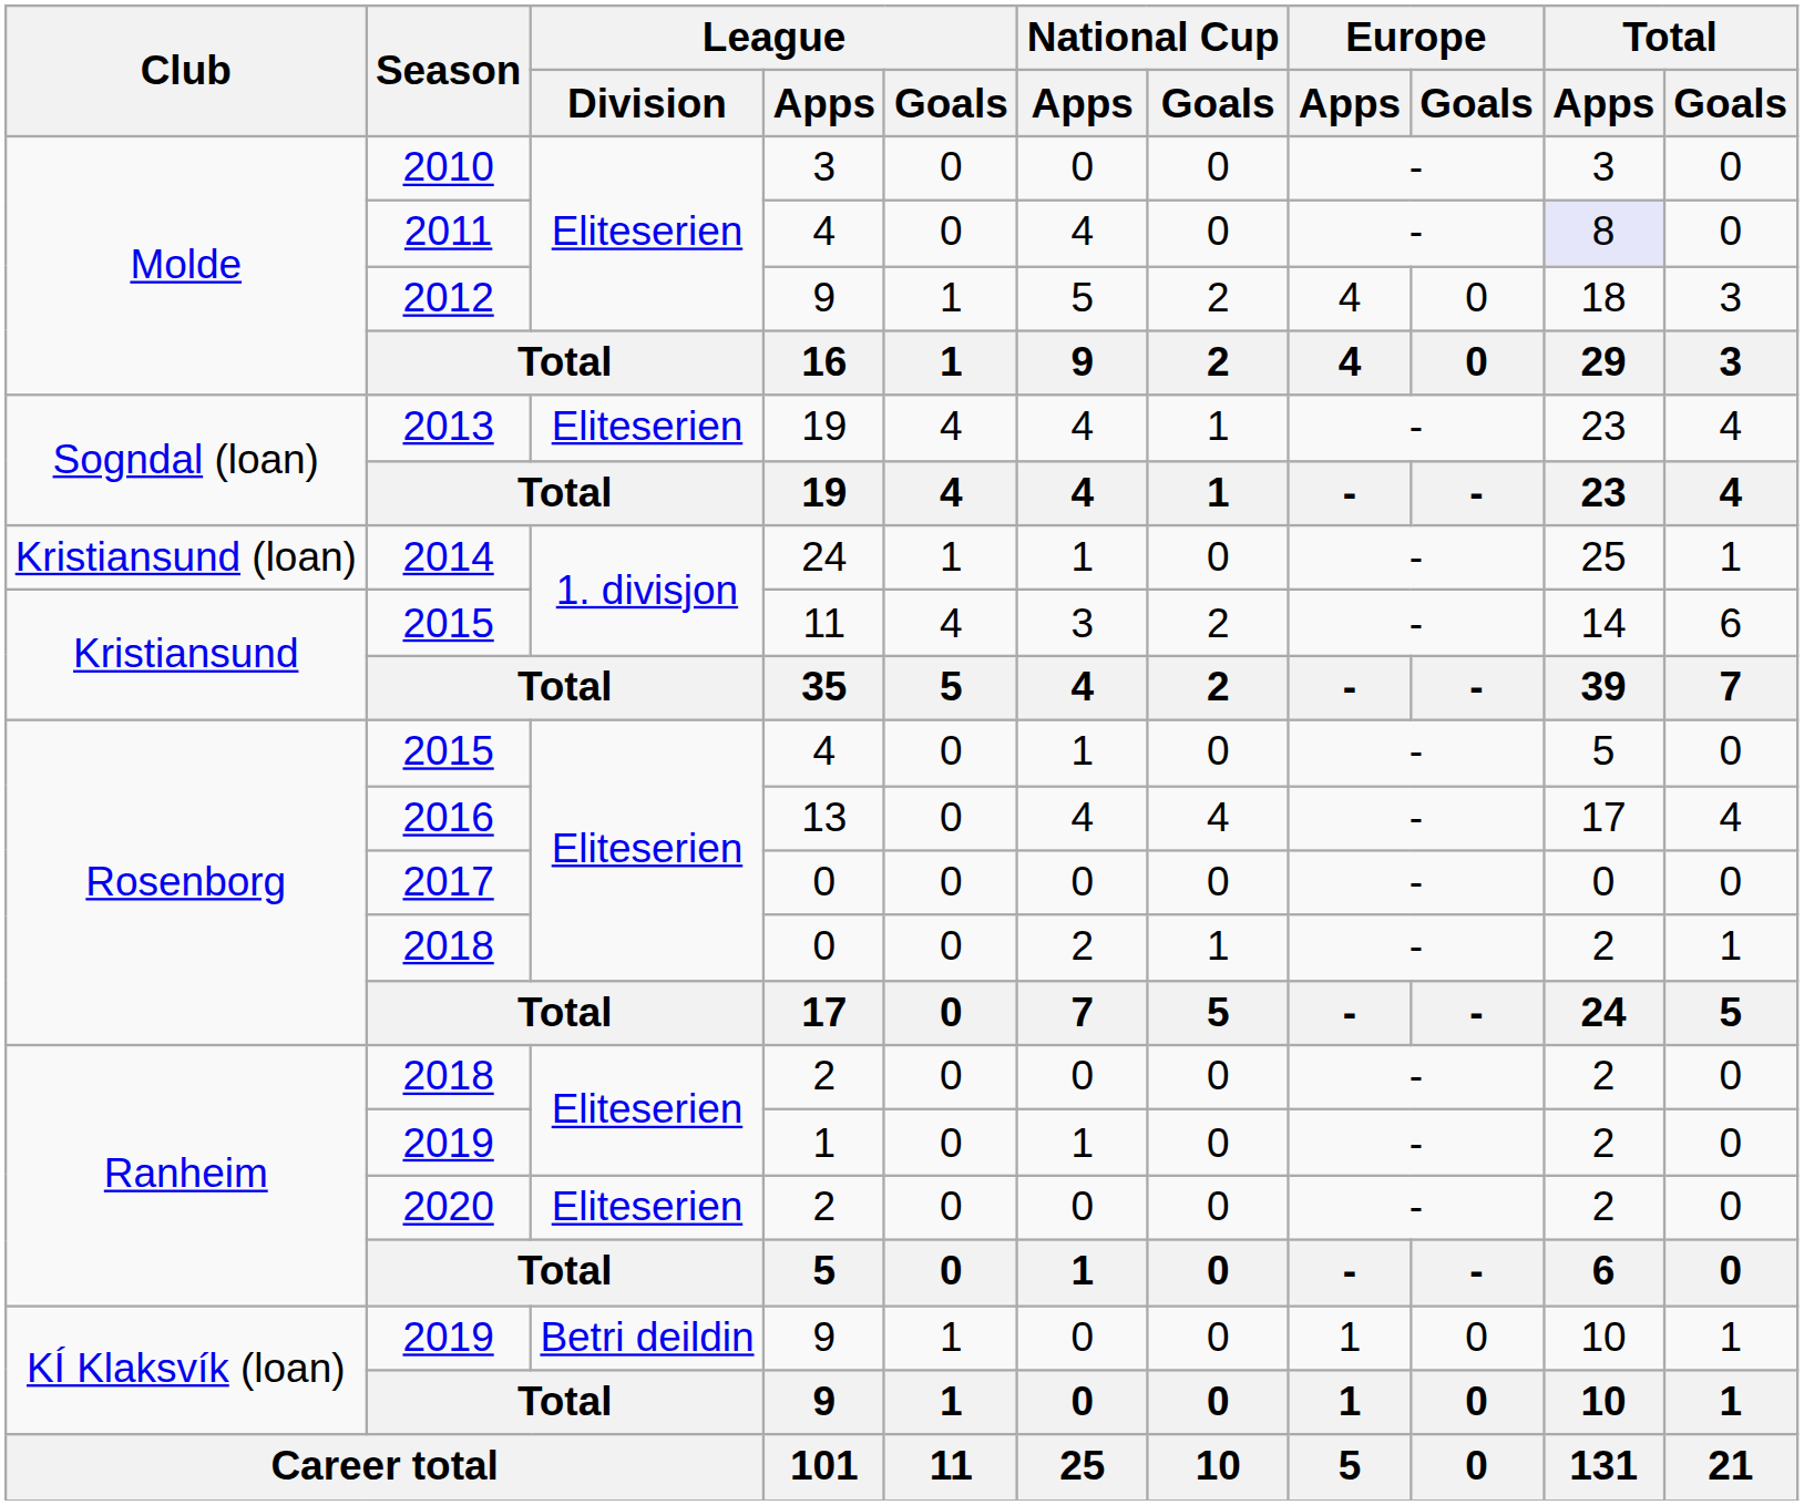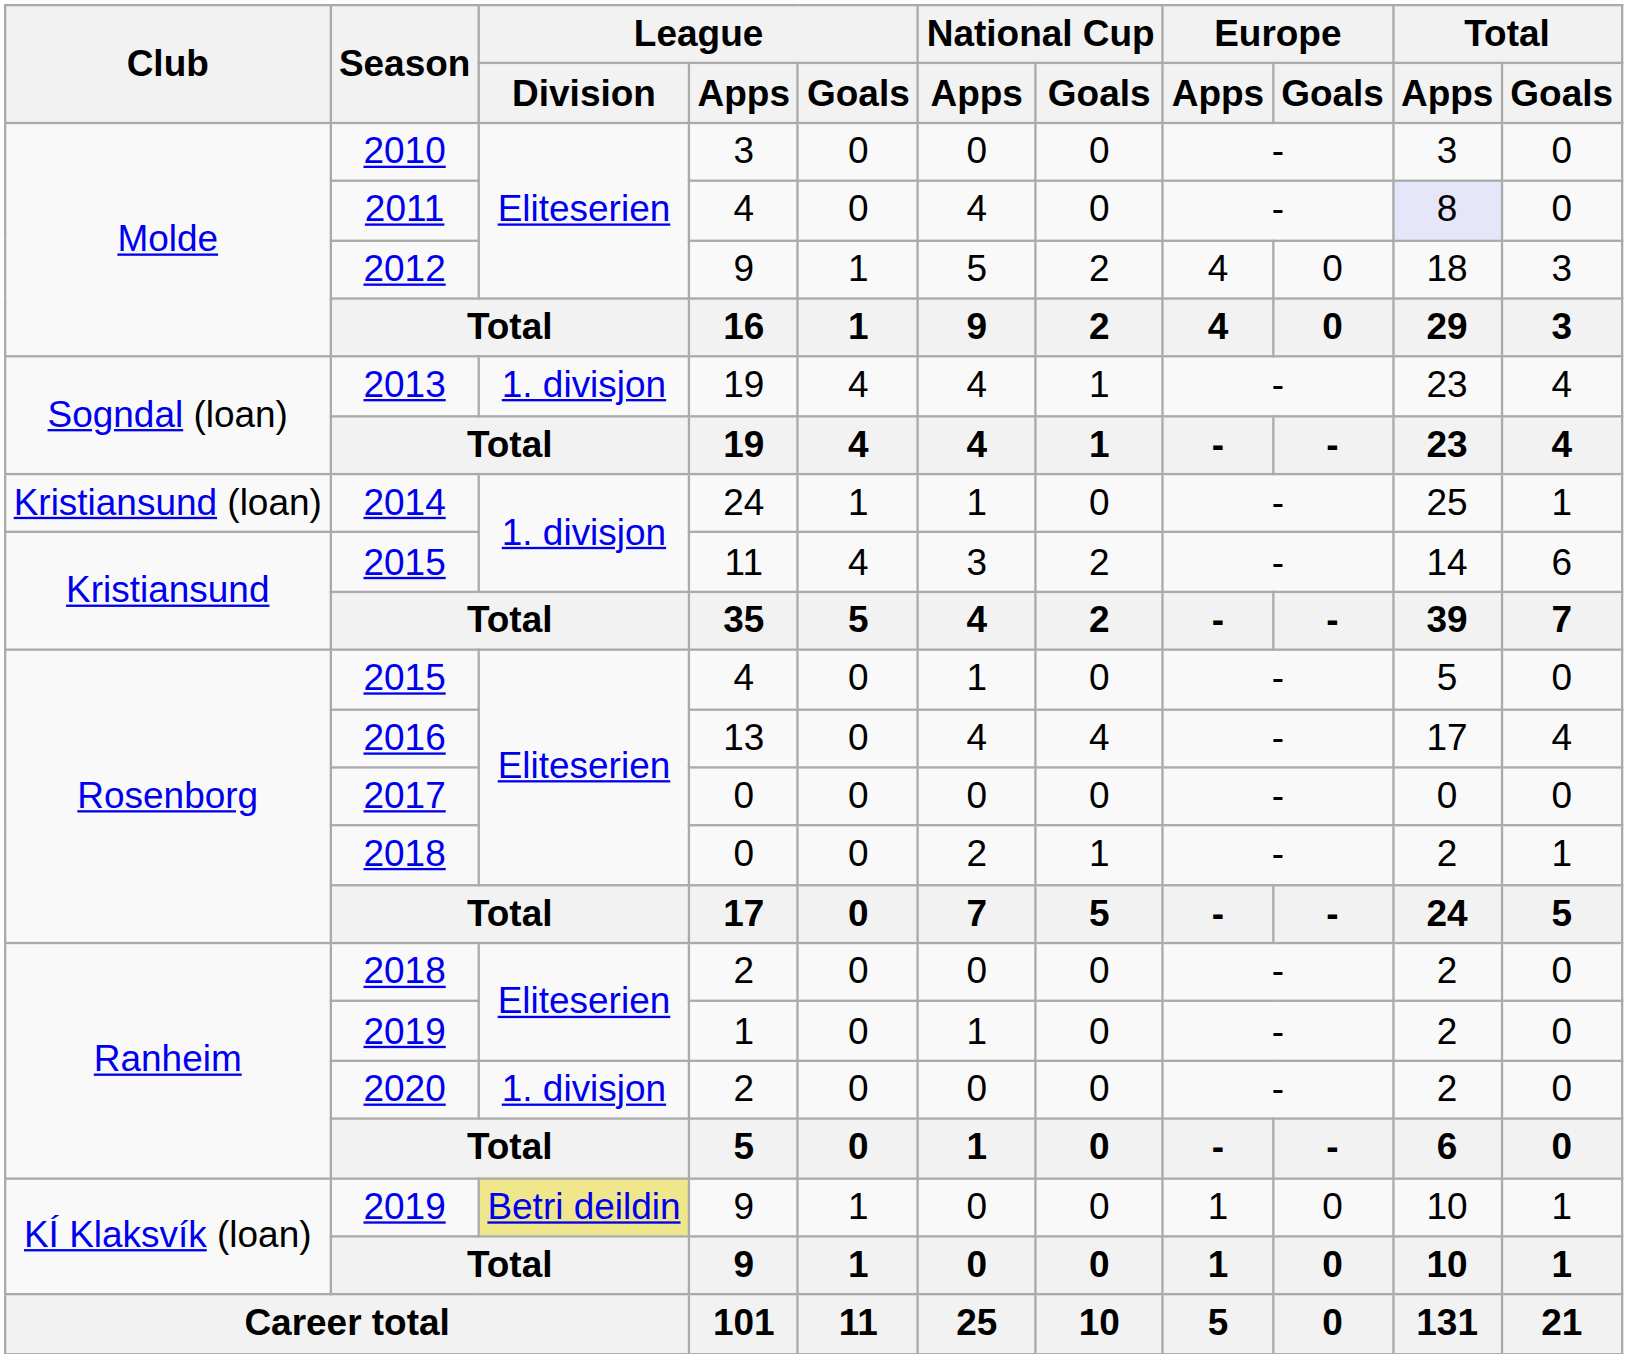 <table class="wikitable" style="text-align: center;">
 <tr>
 <th rowspan="2">Club</th>
 <th rowspan="2">Season</th>
 <th colspan="3">League</th>
 <th colspan="2">National Cup</th>
 <th colspan="2">Europe</th>
 <th colspan="2">Total</th>
 </tr>
 <tr>
 <th>Division</th>
 <th>Apps</th>
 <th>Goals</th>
 <th>Apps</th>
 <th>Goals</th>
 <th>Apps</th>
 <th>Goals</th>
 <th>Apps</th>
 <th>Goals</th>
 </tr>
 <tr>
 <td rowspan="4"><a href='#'>Molde</a></td>
 <td><a href='#'>2010</a></td>
 <td rowspan="3"><a href='#'>Eliteserien</a></td>
 <td>3</td>
 <td>0</td>
 <td>0</td>
 <td>0</td>
 <td colspan="2">-</td>
 <td>3</td>
 <td>0</td>
 </tr>
 <tr>
 <td><a href='#'>2011</a></td>
 <td>4</td>
 <td>0</td>
 <td>4</td>
 <td>0</td>
 <td colspan="2">-</td>
 <td style="background: lavender;">8</td>
 <td>0</td>
 </tr>
 <tr>
 <td><a href='#'>2012</a></td>
 <td>9</td>
 <td>1</td>
 <td>5</td>
 <td>2</td>
 <td>4</td>
 <td>0</td>
 <td>18</td>
 <td>3</td>
 </tr>
 <tr>
 <th colspan="2">Total</th>
 <th>16</th>
 <th>1</th>
 <th>9</th>
 <th>2</th>
 <th>4</th>
 <th>0</th>
 <th>29</th>
 <th>3</th>
 </tr>
 <tr>
 <td rowspan="2"><a href='#'>Sogndal</a> (loan)</td>
 <td><a href='#'>2013</a></td>
-<td rowspan="1"><a href='#'>Eliteserien</a></td>
+<td rowspan="1"><a href='#'>1. divisjon</a></td>
 <td>19</td>
 <td>4</td>
 <td>4</td>
 <td>1</td>
 <td colspan="2">-</td>
 <td>23</td>
 <td>4</td>
 </tr>
 <tr>
 <th colspan="2">Total</th>
 <th>19</th>
 <th>4</th>
 <th>4</th>
 <th>1</th>
 <th>-</th>
 <th>-</th>
 <th>23</th>
 <th>4</th>
 </tr>
 <tr>
 <td rowspan="1"><a href='#'>Kristiansund</a> (loan)</td>
 <td><a href='#'>2014</a></td>
 <td rowspan="2"><a href='#'>1. divisjon</a></td>
 <td>24</td>
 <td>1</td>
 <td>1</td>
 <td>0</td>
 <td colspan="2">-</td>
 <td>25</td>
 <td>1</td>
 </tr>
 <tr>
 <td rowspan="2"><a href='#'>Kristiansund</a></td>
 <td><a href='#'>2015</a></td>
 <td>11</td>
 <td>4</td>
 <td>3</td>
 <td>2</td>
 <td colspan="2">-</td>
 <td>14</td>
 <td>6</td>
 </tr>
 <tr>
 <th colspan="2">Total</th>
 <th>35</th>
 <th>5</th>
 <th>4</th>
 <th>2</th>
 <th>-</th>
 <th>-</th>
 <th>39</th>
 <th>7</th>
 </tr>
 <tr>
 <td rowspan="5"><a href='#'>Rosenborg</a></td>
 <td><a href='#'>2015</a></td>
 <td rowspan="4"><a href='#'>Eliteserien</a></td>
 <td>4</td>
 <td>0</td>
 <td>1</td>
 <td>0</td>
 <td colspan="2">-</td>
 <td>5</td>
 <td>0</td>
 </tr>
 <tr>
 <td><a href='#'>2016</a></td>
 <td>13</td>
 <td>0</td>
 <td>4</td>
 <td>4</td>
 <td colspan="2">-</td>
 <td>17</td>
 <td>4</td>
 </tr>
 <tr>
 <td><a href='#'>2017</a></td>
 <td>0</td>
 <td>0</td>
 <td>0</td>
 <td>0</td>
 <td colspan="2">-</td>
 <td>0</td>
 <td>0</td>
 </tr>
 <tr>
 <td><a href='#'>2018</a></td>
 <td>0</td>
 <td>0</td>
 <td>2</td>
 <td>1</td>
 <td colspan="2">-</td>
 <td>2</td>
 <td>1</td>
 </tr>
 <tr>
 <th colspan="2">Total</th>
 <th>17</th>
 <th>0</th>
 <th>7</th>
 <th>5</th>
 <th>-</th>
 <th>-</th>
 <th>24</th>
 <th>5</th>
 </tr>
 <tr>
 <td rowspan="4"><a href='#'>Ranheim</a></td>
 <td><a href='#'>2018</a></td>
 <td rowspan="2"><a href='#'>Eliteserien</a></td>
 <td>2</td>
 <td>0</td>
 <td>0</td>
 <td>0</td>
 <td colspan="2">-</td>
 <td>2</td>
 <td>0</td>
 </tr>
 <tr>
 <td><a href='#'>2019</a></td>
 <td>1</td>
 <td>0</td>
 <td>1</td>
 <td>0</td>
 <td colspan="2">-</td>
 <td>2</td>
 <td>0</td>
 </tr>
 <tr>
 <td><a href='#'>2020</a></td>
-<td rowspan="1"><a href='#'>Eliteserien</a></td>
+<td rowspan="1"><a href='#'>1. divisjon</a></td>
 <td>2</td>
 <td>0</td>
 <td>0</td>
 <td>0</td>
 <td colspan="2">-</td>
 <td>2</td>
 <td>0</td>
 </tr>
 <tr>
 <th colspan="2">Total</th>
 <th>5</th>
 <th>0</th>
 <th>1</th>
 <th>0</th>
 <th>-</th>
 <th>-</th>
 <th>6</th>
 <th>0</th>
 </tr>
 <tr>
 <td rowspan="2"><a href='#'>KÍ Klaksvík</a> (loan)</td>
 <td><a href='#'>2019</a></td>
-<td rowspan="1"><a href='#'>Betri deildin</a></td>
+<td rowspan="1" style="background: khaki;"><a href='#'>Betri deildin</a></td>
 <td>9</td>
 <td>1</td>
 <td>0</td>
 <td>0</td>
 <td>1</td>
 <td>0</td>
 <td>10</td>
 <td>1</td>
 </tr>
 <tr>
 <th colspan="2">Total</th>
 <th>9</th>
 <th>1</th>
 <th>0</th>
 <th>0</th>
 <th>1</th>
 <th>0</th>
 <th>10</th>
 <th>1</th>
 </tr>
 <tr>
 <th colspan="3">Career total</th>
 <th>101</th>
 <th>11</th>
 <th>25</th>
 <th>10</th>
 <th>5</th>
 <th>0</th>
 <th>131</th>
 <th>21</th>
 </tr>
 </table>
